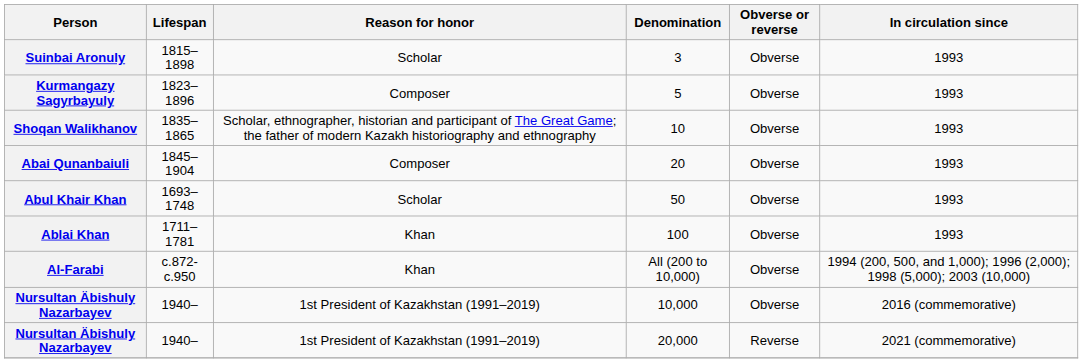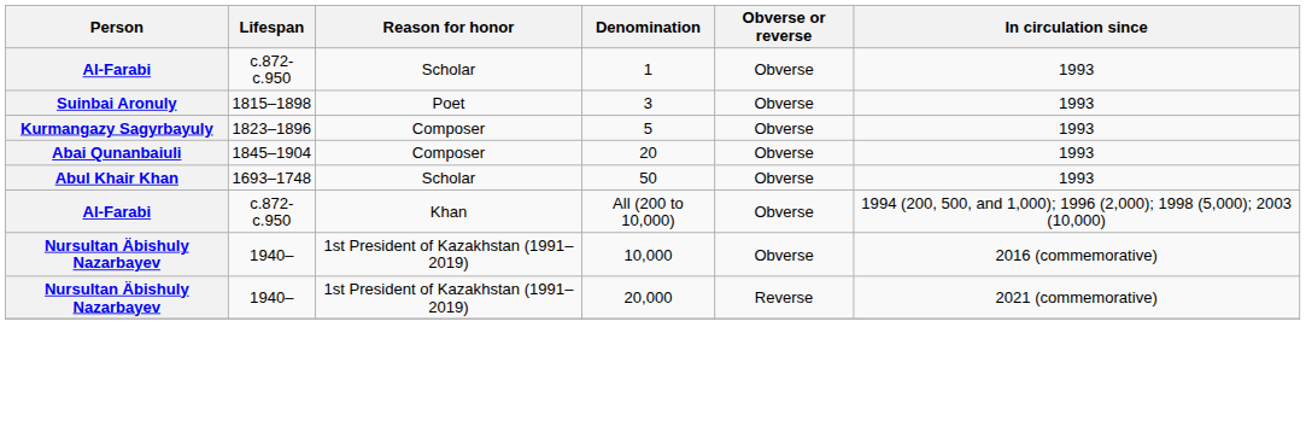 <table class="wikitable" style="font-size: 95%; text-align:center;">
 <tr>
 <th>Person</th>
 <th>Lifespan</th>
 <th>Reason for honor</th>
 <th>Denomination</th>
 <th>Obverse or reverse</th>
 <th>In circulation since</th>
 </tr>
 <tr>
+<th><a href='#'>Al-Farabi</a></th>
+<td>c.872-c.950</td>
+<td>Scholar</td>
+<td>1</td>
+<td>Obverse</td>
+<td>1993</td>
+</tr>
+<tr>
 <th><a href='#'>Suinbai Aronuly</a></th>
 <td>1815–1898</td>
-<td>Scholar</td>
+<td>Poet</td>
 <td>3</td>
 <td>Obverse</td>
 <td>1993</td>
 </tr>
 <tr>
 <th><a href='#'>Kurmangazy Sagyrbayuly</a></th>
 <td>1823–1896</td>
 <td>Composer</td>
 <td>5</td>
-<td>Obverse</td>
-<td>1993</td>
-</tr>
-<tr>
-<th><a href='#'>Shoqan Walikhanov</a></th>
-<td>1835–1865</td>
-<td>Scholar, ethnographer, historian and participant of <a href='#'>The Great Game</a>; the father of modern Kazakh historiography and ethnography</td>
-<td>10</td>
 <td>Obverse</td>
 <td>1993</td>
 </tr>
 <tr>
 <th><a href='#'>Abai Qunanbaiuli</a></th>
 <td>1845–1904</td>
 <td>Composer</td>
 <td>20</td>
 <td>Obverse</td>
 <td>1993</td>
 </tr>
 <tr>
 <th><a href='#'>Abul Khair Khan</a></th>
 <td>1693–1748</td>
 <td>Scholar</td>
 <td>50</td>
-<td>Obverse</td>
-<td>1993</td>
-</tr>
-<tr>
-<th><a href='#'>Ablai Khan</a></th>
-<td>1711–1781</td>
-<td>Khan</td>
-<td>100</td>
 <td>Obverse</td>
 <td>1993</td>
 </tr>
 <tr>
 <th><a href='#'>Al-Farabi</a></th>
 <td>c.872-c.950</td>
 <td>Khan</td>
 <td>All (200 to 10,000)</td>
 <td>Obverse</td>
 <td>1994 (200, 500, and 1,000); 1996 (2,000); 1998 (5,000); 2003 (10,000)</td>
 </tr>
 <tr>
 <th><a href='#'>Nursultan Äbishuly Nazarbayev</a></th>
 <td>1940–</td>
 <td>1st President of Kazakhstan (1991–2019)</td>
 <td>10,000</td>
 <td>Obverse</td>
 <td>2016 (commemorative)</td>
 </tr>
 <tr>
 <th><a href='#'>Nursultan Äbishuly Nazarbayev</a></th>
 <td>1940–</td>
 <td>1st President of Kazakhstan (1991–2019)</td>
 <td>20,000</td>
 <td>Reverse</td>
 <td>2021 (commemorative)</td>
 </tr>
 <tr>
 </tr>
 </table>
